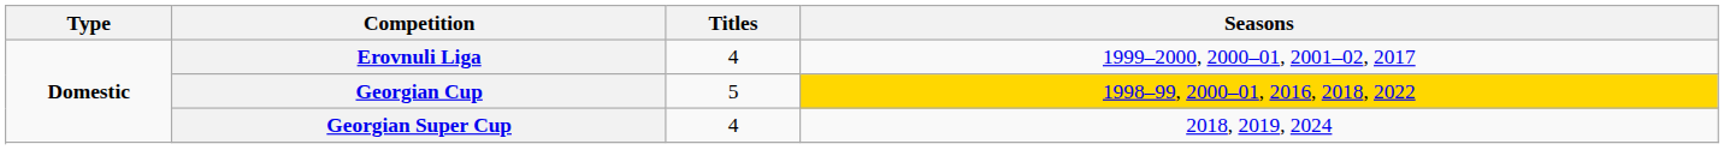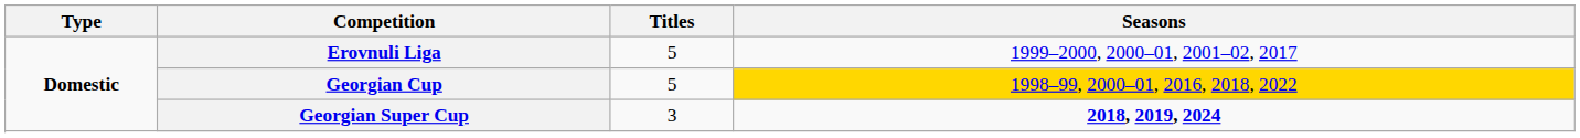 <table class="wikitable plainrowheaders" style="font-size:95%; text-align:center;">
 <tr>
 <th style="width: 1%;">Type</th>
 <th style="width: 5%;">Competition</th>
 <th style="width: 1%;">Titles</th>
 <th style="width: 10%;">Seasons</th>
 </tr>
 <tr>
 <td rowspan="4"><strong>Domestic</strong></td>
 <th scope=col><a href='#'>Erovnuli Liga</a></th>
-<td align="center">4</td>
+<td align="center">5</td>
 <td><a href='#'>1999–2000</a>, <a href='#'>2000–01</a>, <a href='#'>2001–02</a>, <a href='#'>2017</a></td>
 </tr>
 <tr>
 <th scope=col><a href='#'>Georgian Cup</a></th>
 <td align="center">5</td>
 <td style="background: gold;"><a href='#'>1998–99</a>, <a href='#'>2000–01</a>, <a href='#'>2016</a>, <a href='#'>2018</a>, <a href='#'>2022</a></td>
 </tr>
 <tr>
 <th scope=col><a href='#'>Georgian Super Cup</a></th>
-<td align="center">4</td>
-<td><a href='#'>2018</a>, <a href='#'>2019</a>, <a href='#'>2024</a></td>
+<td align="center">3</td>
+<td><strong><a href='#'>2018</a>, <a href='#'>2019</a>, <a href='#'>2024</a></strong></td>
 </tr>
 <tr>
 </tr>
 </table>
